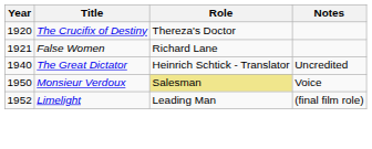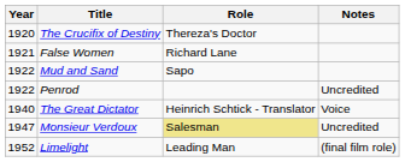 <table class="wikitable">
 <tr>
 <th>Year</th>
 <th>Title</th>
 <th>Role</th>
 <th>Notes</th>
 </tr>
 <tr>
 <td>1920</td>
 <td><em><a href='#'>The Crucifix of Destiny</a></em></td>
 <td>Thereza's Doctor</td>
 <td></td>
 </tr>
 <tr>
 <td>1921</td>
 <td><em>False Women</em></td>
 <td>Richard Lane</td>
 <td></td>
 </tr>
 <tr>
+<td>1922</td>
+<td><em><a href='#'>Mud and Sand</a></em></td>
+<td>Sapo</td>
+<td></td>
+</tr>
+<tr>
+<td>1922</td>
+<td><em>Penrod</em></td>
+<td></td>
+<td>Uncredited</td>
+</tr>
+<tr>
 <td>1940</td>
 <td><em><a href='#'>The Great Dictator</a></em></td>
 <td>Heinrich Schtick - Translator</td>
-<td>Uncredited</td>
+<td>Voice</td>
 </tr>
 <tr>
-<td>1950</td>
+<td>1947</td>
 <td><em><a href='#'>Monsieur Verdoux</a></em></td>
 <td style="background: khaki;">Salesman</td>
-<td>Voice</td>
+<td>Uncredited</td>
 </tr>
 <tr>
 <td>1952</td>
 <td><em><a href='#'>Limelight</a></em></td>
 <td>Leading Man</td>
 <td>(final film role)</td>
 </tr>
 </table>
